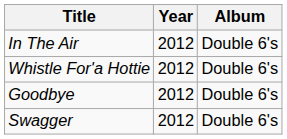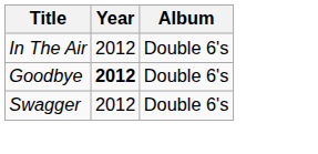 <table class="wikitable">
 <tr Singles>
 <th>Title</th>
 <th>Year</th>
 <th>Album</th>
 </tr>
 <tr>
 <td><em>In The Air</em></td>
 <td>2012</td>
 <td>Double 6's</td>
 </tr>
 <tr>
-<td><em>Whistle For'a Hottie</em></td>
-<td>2012</td>
-<td>Double 6's</td>
-</tr>
-<tr>
 <td><em>Goodbye</em></td>
-<td>2012</td>
+<td><strong>2012</strong></td>
 <td>Double 6's</td>
 </tr>
 <tr>
 <td><em>Swagger</em></td>
 <td>2012</td>
 <td>Double 6's</td>
 </tr>
 </table>
